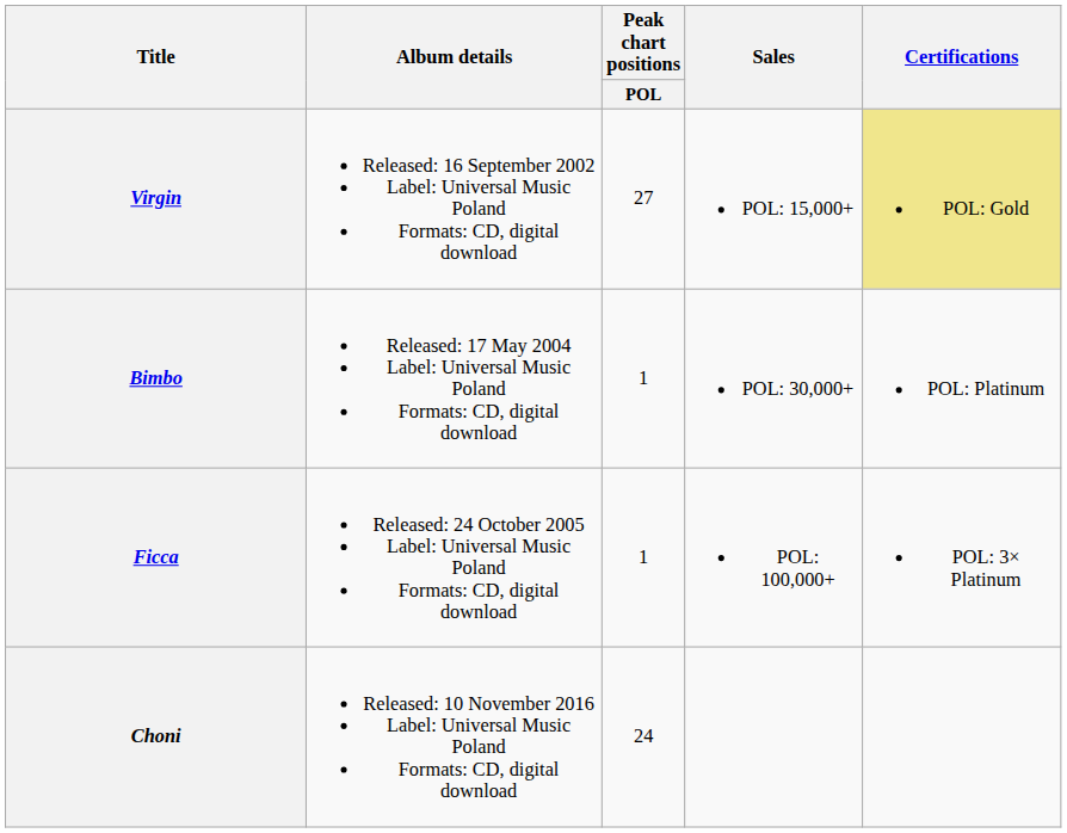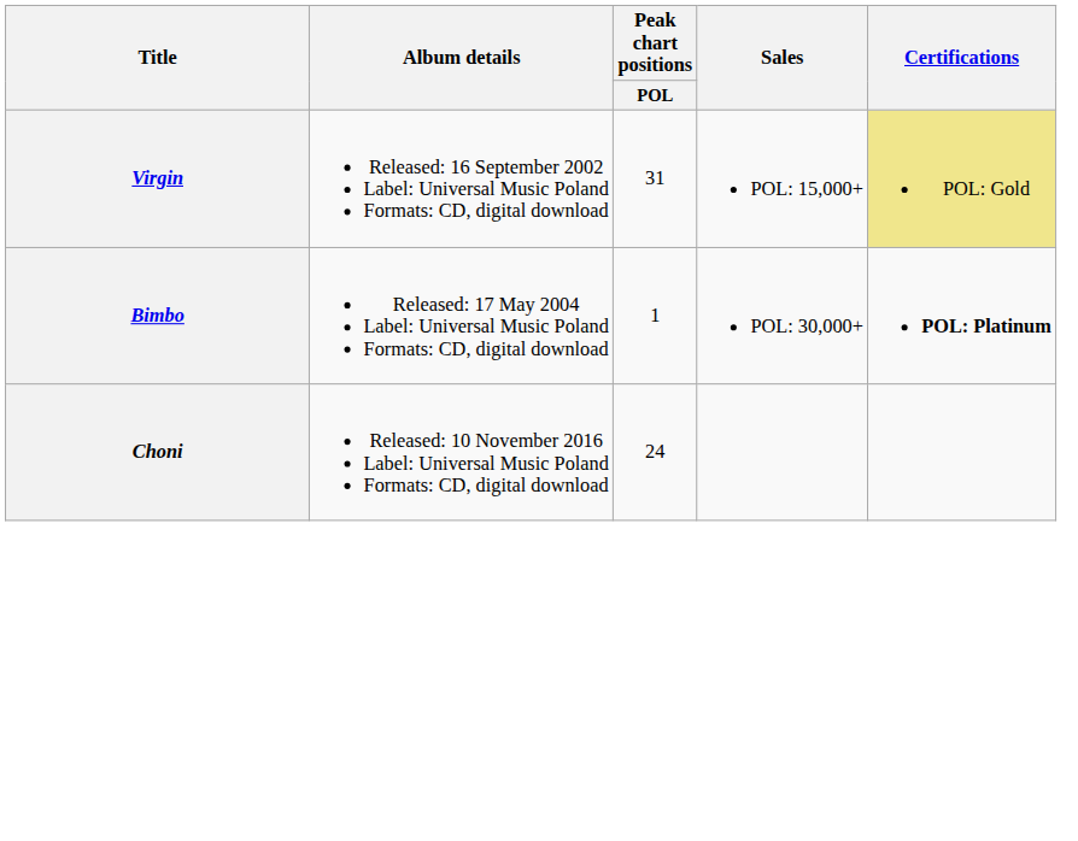 <table class="wikitable plainrowheaders" style="text-align:center;">
 <tr>
 <th scope="col" rowspan="2" style="width:15em;">Title</th>
 <th scope="col" rowspan="2">Album details</th>
 <th scope="col" colspan="1">Peak chart positions</th>
 <th scope="col" rowspan="2">Sales</th>
 <th scope="col" rowspan="2"><a href='#'>Certifications</a></th>
 </tr>
 <tr>
 <th scope="col" style="width:3em;font-size:90%;">POL<br></th>
 </tr>
 <tr>
 <th scope="row"><em><a href='#'>Virgin</a></em></th>
 <td><br><ul><li>Released: 16 September 2002</li><li>Label: Universal Music Poland</li><li>Formats: CD, digital download</li></ul></td>
-<td>27</td>
+<td>31</td>
 <td><br><ul><li>POL: 15,000+</li></ul></td>
 <td style="background: khaki;"><br><ul><li>POL: Gold</li></ul></td>
 </tr>
 <tr>
 <th scope="row"><em><a href='#'>Bimbo</a></em></th>
 <td><br><ul><li>Released: 17 May 2004</li><li>Label: Universal Music Poland</li><li>Formats: CD, digital download</li></ul></td>
 <td>1</td>
 <td><br><ul><li>POL: 30,000+</li></ul></td>
-<td><br><ul><li>POL: Platinum</li></ul></td>
-</tr>
-<tr>
-<th scope="row"><em><a href='#'>Ficca</a></em></th>
-<td><br><ul><li>Released: 24 October 2005</li><li>Label: Universal Music Poland</li><li>Formats: CD, digital download</li></ul></td>
-<td>1</td>
-<td><br><ul><li>POL: 100,000+</li></ul></td>
-<td><br><ul><li>POL: 3× Platinum</li></ul></td>
+<td><strong><br><ul><li>POL: Platinum</li></ul></strong></td>
 </tr>
 <tr>
 <th scope="row"><em>Choni</em></th>
 <td><br><ul><li>Released: 10 November 2016</li><li>Label: Universal Music Poland</li><li>Formats: CD, digital download</li></ul></td>
 <td>24</td>
 <td></td>
 <td></td>
 </tr>
 </table>
